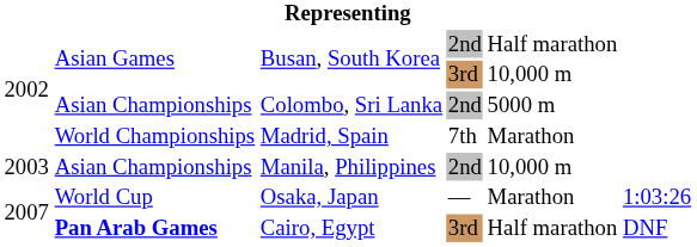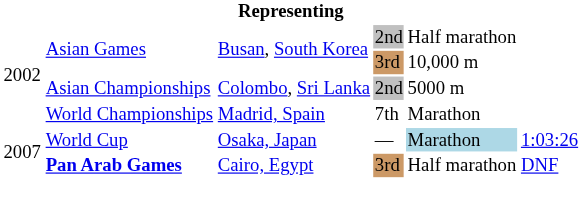 <table>
 <tr>
 <th colspan="6">Representing </th>
 </tr>
 <tr>
 <td rowspan=4>2002</td>
 <td rowspan=2><a href='#'>Asian Games</a></td>
 <td rowspan=2><a href='#'>Busan</a>, <a href='#'>South Korea</a></td>
 <td bgcolor="silver">2nd</td>
 <td>Half marathon</td>
 <td></td>
 </tr>
 <tr>
 <td bgcolor="cc9966">3rd</td>
 <td>10,000 m</td>
 <td></td>
 </tr>
 <tr>
 <td><a href='#'>Asian Championships</a></td>
 <td><a href='#'>Colombo</a>, <a href='#'>Sri Lanka</a></td>
 <td bgcolor="silver">2nd</td>
 <td>5000 m</td>
 <td></td>
 </tr>
 <tr>
 <td><a href='#'>World Championships</a></td>
 <td><a href='#'>Madrid, Spain</a></td>
 <td>7th</td>
 <td>Marathon</td>
 <td></td>
 </tr>
 <tr>
-<td>2003</td>
-<td><a href='#'>Asian Championships</a></td>
-<td><a href='#'>Manila</a>, <a href='#'>Philippines</a></td>
-<td bgcolor="silver">2nd</td>
-<td>10,000 m</td>
-<td></td>
-</tr>
-<tr>
 <td rowspan=2>2007</td>
 <td><a href='#'>World Cup</a></td>
 <td><a href='#'>Osaka, Japan</a></td>
 <td>—</td>
-<td>Marathon</td>
+<td style="background: lightblue;">Marathon</td>
 <td><a href='#'>1:03:26</a></td>
 </tr>
 <tr>
 <td><strong><a href='#'>Pan Arab Games</a></strong></td>
 <td><a href='#'>Cairo, Egypt</a></td>
 <td bgcolor=cc9966>3rd</td>
 <td>Half marathon</td>
 <td><a href='#'>DNF</a></td>
 </tr>
 </table>
